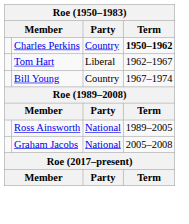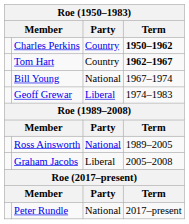 <table class="wikitable">
 <tr>
 <th colspan="4">Roe (1950–1983)</th>
 </tr>
 <tr>
 <th colspan="2">Member</th>
 <th>Party</th>
 <th>Term</th>
 </tr>
 <tr>
 <td> </td>
 <td><a href='#'>Charles Perkins</a></td>
 <td><a href='#'>Country</a></td>
 <td><strong>1950–1962</strong></td>
 </tr>
 <tr>
 <td> </td>
 <td><a href='#'>Tom Hart</a></td>
-<td>Liberal</td>
-<td>1962–1967</td>
+<td>Country</td>
+<td><strong>1962–1967</strong></td>
 </tr>
 <tr>
 <td> </td>
 <td><a href='#'>Bill Young</a></td>
-<td>Country</td>
+<td>National</td>
 <td>1967–1974</td>
+</tr>
+<tr>
+<td> </td>
+<td><a href='#'>Geoff Grewar</a></td>
+<td><a href='#'>Liberal</a></td>
+<td>1974–1983</td>
 </tr>
 <tr>
 <th colspan="4">Roe (1989–2008)</th>
 </tr>
 <tr>
 <th colspan="2">Member</th>
 <th>Party</th>
 <th>Term</th>
 </tr>
 <tr>
 <td> </td>
 <td><a href='#'>Ross Ainsworth</a></td>
 <td><a href='#'>National</a></td>
 <td>1989–2005</td>
 </tr>
 <tr>
 <td> </td>
 <td><a href='#'>Graham Jacobs</a></td>
-<td><a href='#'>National</a></td>
+<td>Liberal</td>
 <td>2005–2008</td>
 </tr>
 <tr>
 <th colspan="4">Roe (2017–present)</th>
 </tr>
 <tr>
 <th colspan="2">Member</th>
 <th>Party</th>
 <th>Term</th>
 </tr>
+<tr>
+<td> </td>
+<td><a href='#'>Peter Rundle</a></td>
+<td>National</td>
+<td>2017–present</td>
+</tr>
 </table>
